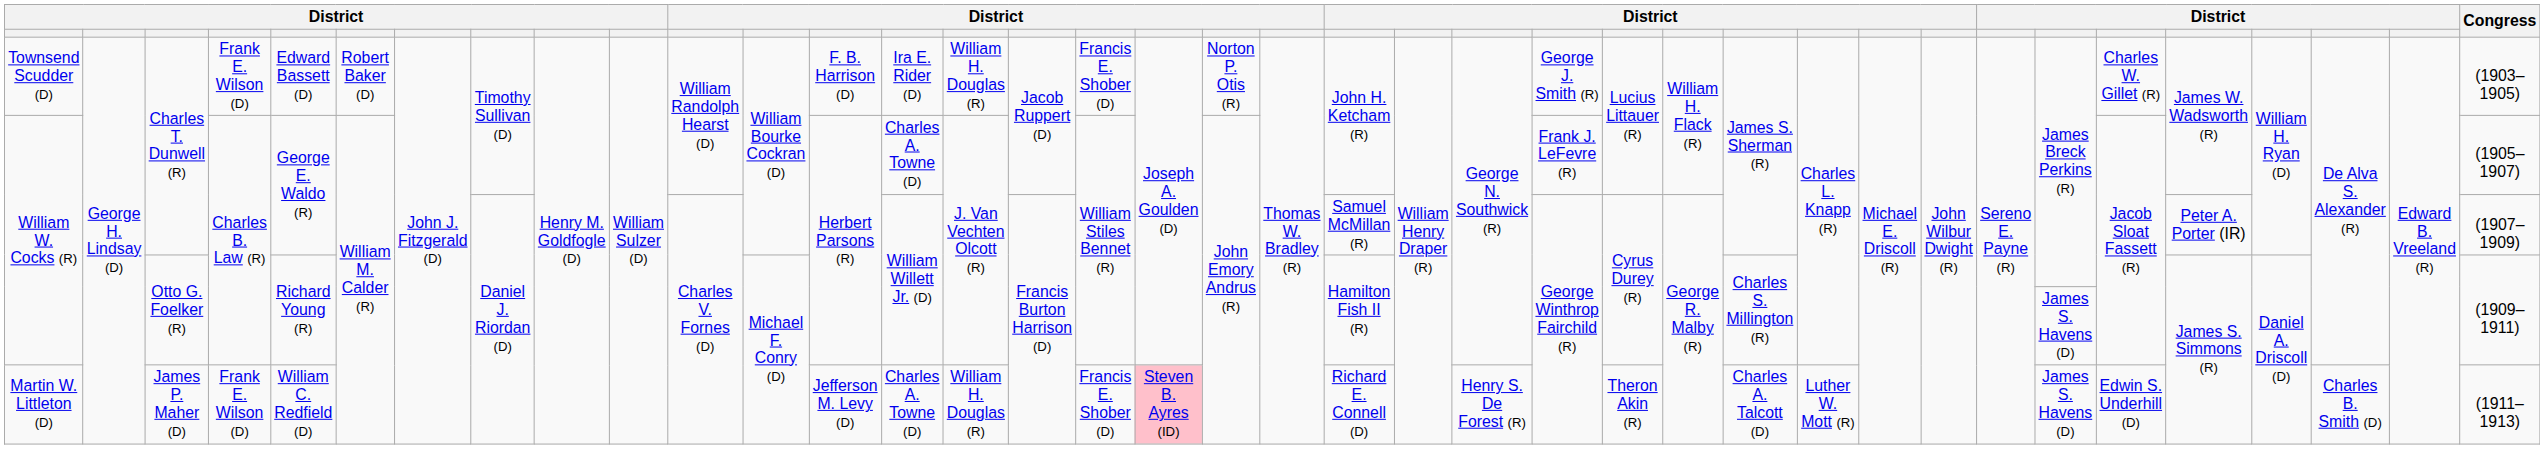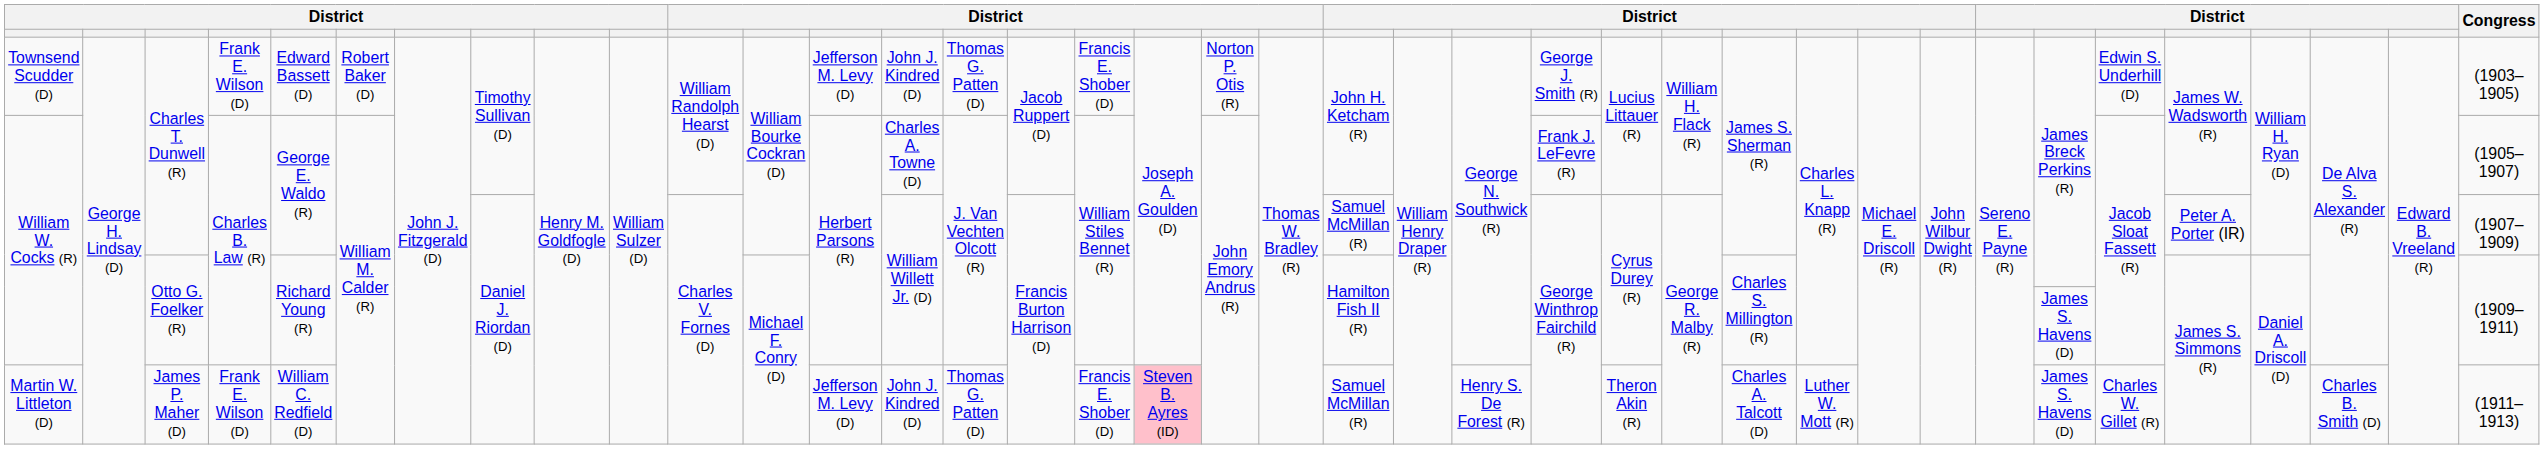 <table class=wikitable style="text-align:center">
 <tr>
 <th colspan=10>District</th>
 <th colspan=10>District</th>
 <th colspan=10>District</th>
 <th colspan=7>District</th>
 <th rowspan=2>Congress</th>
 </tr>
 <tr>
 <th></th>
 <th></th>
 <th></th>
 <th></th>
 <th></th>
 <th></th>
 <th></th>
 <th></th>
 <th></th>
 <th></th>
 <th></th>
 <th></th>
 <th></th>
 <th></th>
 <th></th>
 <th></th>
 <th></th>
 <th></th>
 <th></th>
 <th></th>
 <th></th>
 <th></th>
 <th></th>
 <th></th>
 <th></th>
 <th></th>
 <th></th>
 <th></th>
 <th></th>
 <th></th>
 <th></th>
 <th></th>
 <th></th>
 <th></th>
 <th></th>
 <th></th>
 <th></th>
 </tr>
 <tr style="height:2em">
 <td><a href='#'>Townsend<br>Scudder</a> <small>(D)</small></td>
 <td rowspan=6 ><a href='#'>George<br>H.<br>Lindsay</a><br><small>(D)</small></td>
 <td rowspan=3 ><a href='#'>Charles T.<br>Dunwell</a><br><small>(R)</small></td>
 <td><a href='#'>Frank E.<br>Wilson</a> <small>(D)</small></td>
 <td><a href='#'>Edward<br>Bassett</a> <small>(D)</small></td>
 <td><a href='#'>Robert<br>Baker</a> <small>(D)</small></td>
 <td rowspan=6 ><a href='#'>John J.<br>Fitzgerald</a><br><small>(D)</small></td>
 <td rowspan=2 ><a href='#'>Timothy<br>Sullivan</a><br><small>(D)</small></td>
 <td rowspan=6 ><a href='#'>Henry M.<br>Goldfogle</a><br><small>(D)</small></td>
 <td rowspan=6 ><a href='#'>William<br>Sulzer</a><br><small>(D)</small></td>
 <td rowspan=2 ><a href='#'>William<br>Randolph<br>Hearst</a> <small>(D)</small></td>
 <td rowspan=3 ><a href='#'>William<br>Bourke<br>Cockran</a><br><small>(D)</small></td>
-<td><a href='#'>F. B.<br>Harrison</a> <small>(D)</small></td>
-<td><a href='#'>Ira E.<br>Rider</a> <small>(D)</small></td>
-<td><a href='#'>William H.<br>Douglas</a> <small>(R)</small></td>
+<td><a href='#'>Jefferson<br>M. Levy</a> <small>(D)</small></td>
+<td><a href='#'>John J.<br>Kindred</a> <small>(D)</small></td>
+<td><a href='#'>Thomas G.<br>Patten</a> <small>(D)</small></td>
 <td rowspan=2 ><a href='#'>Jacob<br>Ruppert</a><br><small>(D)</small></td>
 <td><a href='#'>Francis E.<br>Shober</a> <small>(D)</small></td>
 <td rowspan=5 ><a href='#'>Joseph A.<br>Goulden</a> <small>(D)</small></td>
 <td><a href='#'>Norton P.<br>Otis</a> <small>(R)</small></td>
 <td rowspan=6 ><a href='#'>Thomas<br>W.<br>Bradley</a><br><small>(R)</small></td>
 <td rowspan=2 ><a href='#'>John H.<br>Ketcham</a><br><small>(R)</small></td>
 <td rowspan=6 ><a href='#'>William<br>Henry<br>Draper</a><br><small>(R)</small></td>
 <td rowspan=5 ><a href='#'>George N.<br>Southwick</a><br><small>(R)</small></td>
 <td><a href='#'>George J.<br>Smith</a> <small>(R)</small></td>
 <td rowspan=2 ><a href='#'>Lucius<br>Littauer</a><br><small>(R)</small></td>
 <td rowspan=2 ><a href='#'>William<br>H.<br>Flack</a><br><small>(R)</small></td>
 <td rowspan=3 ><a href='#'>James S.<br>Sherman</a><br><small>(R)</small></td>
 <td rowspan=5 ><a href='#'>Charles L.<br>Knapp</a> <small>(R)</small></td>
 <td rowspan=6 ><a href='#'>Michael<br>E.<br>Driscoll</a><br><small>(R)</small></td>
 <td rowspan=6 ><a href='#'>John<br>Wilbur<br>Dwight</a><br><small>(R)</small></td>
 <td rowspan=6 ><a href='#'>Sereno<br>E.<br>Payne</a><br><small>(R)</small></td>
 <td rowspan=4 ><a href='#'>James<br>Breck<br>Perkins</a> <small>(R)</small></td>
-<td><a href='#'>Charles W.<br>Gillet</a> <small>(R)</small></td>
+<td><a href='#'>Edwin S.<br>Underhill</a> <small>(D)</small></td>
 <td rowspan=2 ><a href='#'>James W.<br>Wadsworth</a><br><small>(R)</small></td>
 <td rowspan=3 ><a href='#'>William<br>H.<br>Ryan</a> <small>(D)</small></td>
 <td rowspan=5 ><a href='#'>De Alva S.<br>Alexander</a> <small>(R)</small></td>
 <td rowspan=6 ><a href='#'>Edward<br>B.<br>Vreeland</a><br><small>(R)</small></td>
 <td><strong></strong><br>(1903–1905)</td>
 </tr>
 <tr style="height:2em">
 <td rowspan=4 ><a href='#'>William W.<br>Cocks</a> <small>(R)</small></td>
 <td rowspan=4 ><a href='#'>Charles B.<br>Law</a> <small>(R)</small></td>
 <td rowspan=2 ><a href='#'>George E.<br>Waldo</a> <small>(R)</small></td>
 <td rowspan=5 ><a href='#'>William<br>M.<br>Calder</a><br><small>(R)</small></td>
 <td rowspan=4 ><a href='#'>Herbert<br>Parsons</a> <small>(R)</small></td>
 <td><a href='#'>Charles A.<br>Towne</a> <small>(D)</small></td>
 <td rowspan=4 ><a href='#'>J. Van<br>Vechten<br>Olcott</a> <small>(R)</small></td>
 <td rowspan=4 ><a href='#'>William<br>Stiles<br>Bennet</a> <small>(R)</small></td>
 <td rowspan=5 ><a href='#'>John<br>Emory<br>Andrus</a><br><small>(R)</small></td>
 <td><a href='#'>Frank J.<br>LeFevre</a> <small>(R)</small></td>
 <td rowspan=4 ><a href='#'>Jacob<br>Sloat<br>Fassett</a> <small>(R)</small></td>
 <td><strong></strong><br>(1905–1907)</td>
 </tr>
 <tr style="height:2em">
 <td rowspan=4 ><a href='#'>Daniel J.<br>Riordan</a><br><small>(D)</small></td>
 <td rowspan=4 ><a href='#'>Charles V.<br>Fornes</a> <small>(D)</small></td>
 <td rowspan=3 ><a href='#'>William<br>Willett<br>Jr.</a> <small>(D)</small></td>
 <td rowspan=4 ><a href='#'>Francis<br>Burton<br>Harrison</a><br><small>(D)</small></td>
 <td><a href='#'>Samuel<br>McMillan</a> <small>(R)</small></td>
 <td rowspan=4 ><a href='#'>George<br>Winthrop<br>Fairchild</a><br><small>(R)</small></td>
 <td rowspan=3 ><a href='#'>Cyrus<br>Durey</a><br><small>(R)</small></td>
 <td rowspan=4 ><a href='#'>George<br>R.<br>Malby</a><br><small>(R)</small></td>
 <td><a href='#'>Peter A.<br>Porter</a> (IR)</td>
 <td><strong></strong><br>(1907–1909)</td>
 </tr>
 <tr style="height:2em">
 <td rowspan=2 ><a href='#'>Otto G.<br>Foelker</a> <small>(R)</small></td>
 <td rowspan=2 ><a href='#'>Richard<br>Young</a> <small>(R)</small></td>
 <td rowspan=3 ><a href='#'>Michael<br>F.<br>Conry</a><br><small>(D)</small></td>
 <td rowspan=2 ><a href='#'>Hamilton<br>Fish II</a> <small>(R)</small></td>
 <td rowspan=2 ><a href='#'>Charles S.<br>Millington</a><br><small>(R)</small></td>
 <td rowspan=3 ><a href='#'>James S.<br>Simmons</a><br><small>(R)</small></td>
 <td rowspan=3 ><a href='#'>Daniel A.<br>Driscoll</a><br><small>(D)</small></td>
 <td rowspan=2><strong></strong><br>(1909–1911)</td>
 </tr>
 <tr style="height:2em">
 <td><a href='#'>James S.<br>Havens</a> <small>(D)</small></td>
 </tr>
 <tr style="height:2em">
 <td><a href='#'>Martin W.<br>Littleton</a> <small>(D)</small></td>
 <td><a href='#'>James P.<br>Maher</a> <small>(D)</small></td>
 <td><a href='#'>Frank E.<br>Wilson</a> <small>(D)</small></td>
 <td><a href='#'>William C.<br>Redfield</a> <small>(D)</small></td>
 <td><a href='#'>Jefferson<br>M. Levy</a> <small>(D)</small></td>
-<td><a href='#'>Charles A.<br>Towne</a> <small>(D)</small></td>
-<td><a href='#'>William H.<br>Douglas</a> <small>(R)</small></td>
+<td><a href='#'>John J.<br>Kindred</a> <small>(D)</small></td>
+<td><a href='#'>Thomas G.<br>Patten</a> <small>(D)</small></td>
 <td><a href='#'>Francis E.<br>Shober</a> <small>(D)</small></td>
 <td style="background: pink;"><a href='#'>Steven B.<br>Ayres</a> <small>(ID)</small></td>
-<td><a href='#'>Richard E.<br>Connell</a> <small>(D)</small></td>
+<td><a href='#'>Samuel<br>McMillan</a> <small>(R)</small></td>
 <td><a href='#'>Henry S. De<br>Forest</a> <small>(R)</small></td>
 <td><a href='#'>Theron<br>Akin</a> <small>(R)</small></td>
 <td><a href='#'>Charles A.<br>Talcott</a> <small>(D)</small></td>
 <td><a href='#'>Luther W.<br>Mott</a> <small>(R)</small></td>
 <td><a href='#'>James S.<br>Havens</a> <small>(D)</small></td>
-<td><a href='#'>Edwin S.<br>Underhill</a> <small>(D)</small></td>
+<td><a href='#'>Charles W.<br>Gillet</a> <small>(R)</small></td>
 <td><a href='#'>Charles B.<br>Smith</a> <small>(D)</small></td>
 <td><strong></strong><br>(1911–1913)</td>
 </tr>
 </table>
